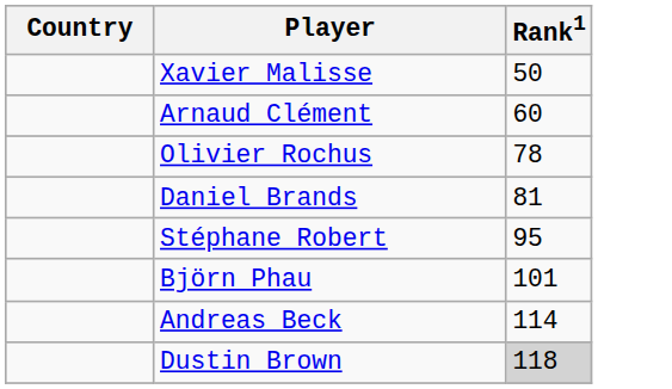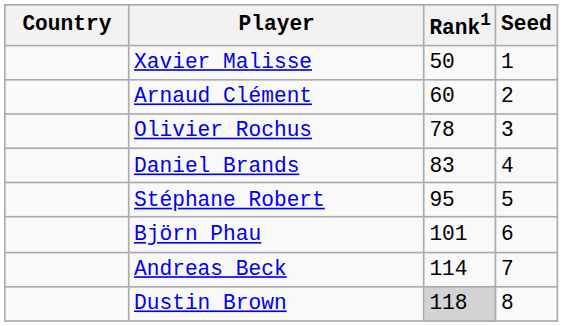 <table class="sortable wikitable">
 <tr>
 <th width="70">Country</th>
 <th width="175">Player</th>
 <th>Rank<sup>1</sup></th>
+<th>Seed</th>
 </tr>
 <tr>
 <td></td>
 <td><a href='#'>Xavier Malisse</a></td>
 <td>50</td>
+<td>1</td>
 </tr>
 <tr>
 <td></td>
 <td><a href='#'>Arnaud Clément</a></td>
 <td>60</td>
+<td>2</td>
 </tr>
 <tr>
 <td></td>
 <td><a href='#'>Olivier Rochus</a></td>
 <td>78</td>
+<td>3</td>
 </tr>
 <tr>
 <td></td>
 <td><a href='#'>Daniel Brands</a></td>
-<td>81</td>
+<td>83</td>
+<td>4</td>
 </tr>
 <tr>
 <td></td>
 <td><a href='#'>Stéphane Robert</a></td>
 <td>95</td>
+<td>5</td>
 </tr>
 <tr>
 <td></td>
 <td><a href='#'>Björn Phau</a></td>
 <td>101</td>
+<td>6</td>
 </tr>
 <tr>
 <td></td>
 <td><a href='#'>Andreas Beck</a></td>
 <td>114</td>
+<td>7</td>
 </tr>
 <tr>
 <td></td>
 <td><a href='#'>Dustin Brown</a></td>
 <td style="background: lightgrey;">118</td>
+<td>8</td>
 </tr>
 </table>
